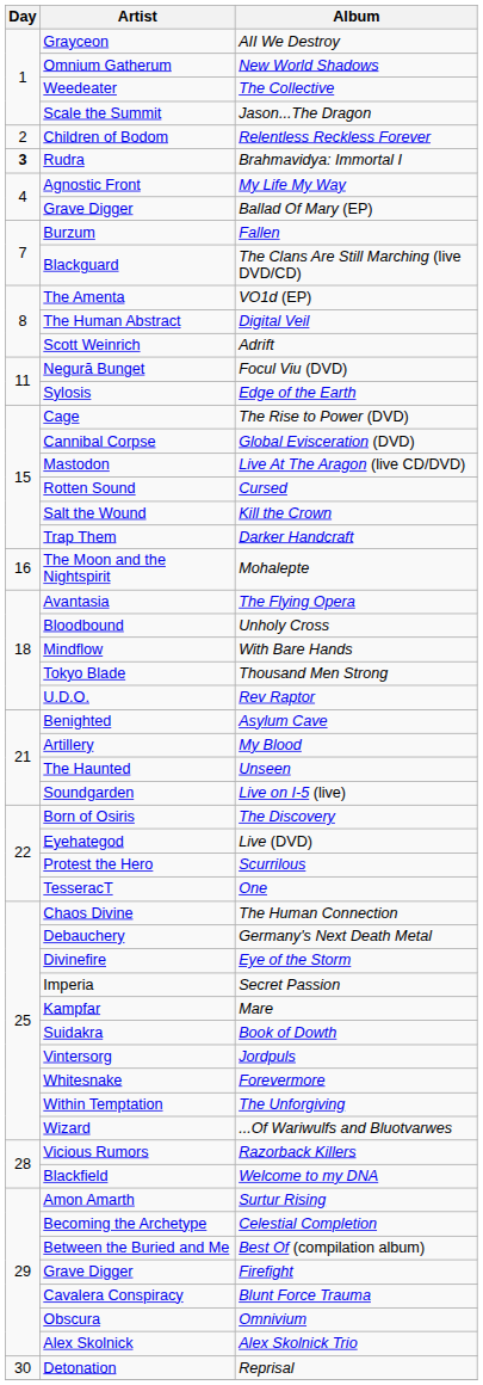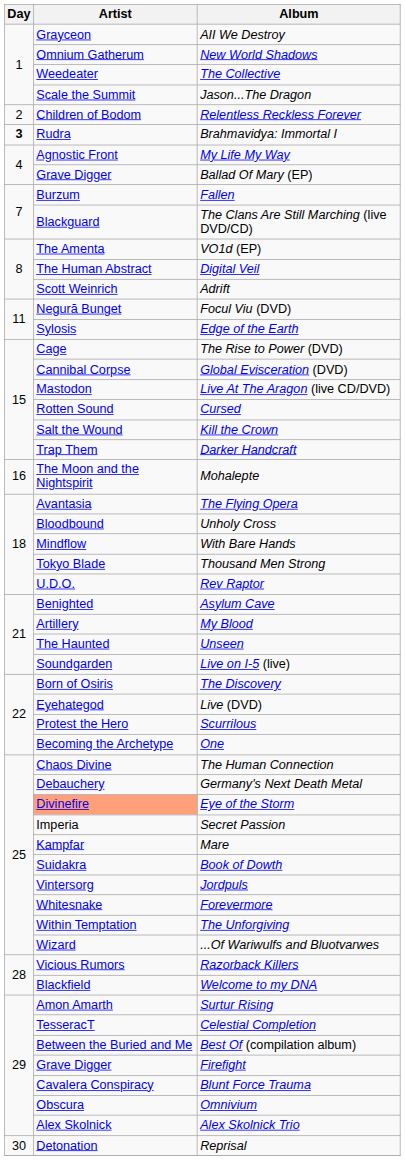 <table class="wikitable" border="1">
 <tr>
 <th width="20">Day</th>
 <th width="200">Artist</th>
 <th width="250">Album</th>
 </tr>
 <tr>
 <td align="center" rowspan="4">1</td>
 <td><a href='#'>Grayceon</a></td>
 <td><em>AII We Destroy</em></td>
 </tr>
 <tr>
 <td><a href='#'>Omnium Gatherum</a></td>
 <td><em><a href='#'>New World Shadows</a></em></td>
 </tr>
 <tr>
 <td><a href='#'>Weedeater</a></td>
 <td><em><a href='#'>The Collective</a></em></td>
 </tr>
 <tr>
 <td><a href='#'>Scale the Summit</a></td>
 <td><em>Jason...The Dragon</em></td>
 </tr>
 <tr>
 <td align="center" rowspan="1">2</td>
 <td><a href='#'>Children of Bodom</a></td>
 <td><em><a href='#'>Relentless Reckless Forever</a></em></td>
 </tr>
 <tr>
 <td align="center" rowspan="1"><strong>3</strong></td>
 <td><a href='#'>Rudra</a></td>
 <td><em>Brahmavidya: Immortal I</em></td>
 </tr>
 <tr>
 <td align="center" rowspan="2">4</td>
 <td><a href='#'>Agnostic Front</a></td>
 <td><em><a href='#'>My Life My Way</a></em></td>
 </tr>
 <tr>
 <td><a href='#'>Grave Digger</a></td>
 <td><em>Ballad Of Mary</em> (EP)</td>
 </tr>
 <tr>
 <td align="center" rowspan="2">7</td>
 <td><a href='#'>Burzum</a></td>
 <td><em><a href='#'>Fallen</a></em></td>
 </tr>
 <tr>
 <td><a href='#'>Blackguard</a></td>
 <td><em>The Clans Are Still Marching</em> (live DVD/CD)</td>
 </tr>
 <tr>
 <td align="center" rowspan="3">8</td>
 <td><a href='#'>The Amenta</a></td>
 <td><em>VO1d</em> (EP)</td>
 </tr>
 <tr>
 <td><a href='#'>The Human Abstract</a></td>
 <td><em><a href='#'>Digital Veil</a></em></td>
 </tr>
 <tr>
 <td><a href='#'>Scott Weinrich</a></td>
 <td><em>Adrift</em></td>
 </tr>
 <tr>
 <td align="center" rowspan="2">11</td>
 <td><a href='#'>Negură Bunget</a></td>
 <td><em>Focul Viu</em> (DVD)</td>
 </tr>
 <tr>
 <td><a href='#'>Sylosis</a></td>
 <td><em><a href='#'>Edge of the Earth</a></em></td>
 </tr>
 <tr>
 <td align="center" rowspan="6">15</td>
 <td><a href='#'>Cage</a></td>
 <td><em>The Rise to Power</em> (DVD)</td>
 </tr>
 <tr>
 <td><a href='#'>Cannibal Corpse</a></td>
 <td><em><a href='#'>Global Evisceration</a></em> (DVD)</td>
 </tr>
 <tr>
 <td><a href='#'>Mastodon</a></td>
 <td><em><a href='#'>Live At The Aragon</a></em> (live CD/DVD)</td>
 </tr>
 <tr>
 <td><a href='#'>Rotten Sound</a></td>
 <td><em><a href='#'>Cursed</a></em></td>
 </tr>
 <tr>
 <td><a href='#'>Salt the Wound</a></td>
 <td><em><a href='#'>Kill the Crown</a></em></td>
 </tr>
 <tr>
 <td><a href='#'>Trap Them</a></td>
 <td><em><a href='#'>Darker Handcraft</a></em></td>
 </tr>
 <tr>
 <td align="center" rowspan="1">16</td>
 <td><a href='#'>The Moon and the Nightspirit</a></td>
 <td><em>Mohalepte</em></td>
 </tr>
 <tr>
 <td align="center" rowspan="5">18</td>
 <td><a href='#'>Avantasia</a></td>
 <td><em><a href='#'>The Flying Opera</a></em></td>
 </tr>
 <tr>
 <td><a href='#'>Bloodbound</a></td>
 <td><em>Unholy Cross</em></td>
 </tr>
 <tr>
 <td><a href='#'>Mindflow</a></td>
 <td><em>With Bare Hands</em></td>
 </tr>
 <tr>
 <td><a href='#'>Tokyo Blade</a></td>
 <td><em>Thousand Men Strong</em></td>
 </tr>
 <tr>
 <td><a href='#'>U.D.O.</a></td>
 <td><em><a href='#'>Rev Raptor</a></em></td>
 </tr>
 <tr>
 <td align="center" rowspan="4">21</td>
 <td><a href='#'>Benighted</a></td>
 <td><em><a href='#'>Asylum Cave</a></em></td>
 </tr>
 <tr>
 <td><a href='#'>Artillery</a></td>
 <td><em><a href='#'>My Blood</a></em></td>
 </tr>
 <tr>
 <td><a href='#'>The Haunted</a></td>
 <td><em><a href='#'>Unseen</a></em></td>
 </tr>
 <tr>
 <td><a href='#'>Soundgarden</a></td>
 <td><em><a href='#'>Live on I-5</a></em> (live)</td>
 </tr>
 <tr>
 <td align="center" rowspan="4">22</td>
 <td><a href='#'>Born of Osiris</a></td>
 <td><em><a href='#'>The Discovery</a></em></td>
 </tr>
 <tr>
 <td><a href='#'>Eyehategod</a></td>
 <td><em>Live</em> (DVD)</td>
 </tr>
 <tr>
 <td><a href='#'>Protest the Hero</a></td>
 <td><em><a href='#'>Scurrilous</a></em></td>
 </tr>
 <tr>
-<td><a href='#'>TesseracT</a></td>
+<td><a href='#'>Becoming the Archetype</a></td>
 <td><em><a href='#'>One</a></em></td>
 </tr>
 <tr>
 <td align="center" rowspan="10">25</td>
 <td><a href='#'>Chaos Divine</a></td>
 <td><em>The Human Connection</em></td>
 </tr>
 <tr>
 <td><a href='#'>Debauchery</a></td>
 <td><em>Germany's Next Death Metal</em></td>
 </tr>
 <tr>
-<td><a href='#'>Divinefire</a></td>
+<td style="background: lightsalmon;"><a href='#'>Divinefire</a></td>
 <td><em><a href='#'>Eye of the Storm</a></em></td>
 </tr>
 <tr>
 <td>Imperia</td>
 <td><em>Secret Passion</em></td>
 </tr>
 <tr>
 <td><a href='#'>Kampfar</a></td>
 <td><em>Mare</em></td>
 </tr>
 <tr>
 <td><a href='#'>Suidakra</a></td>
 <td><em><a href='#'>Book of Dowth</a></em></td>
 </tr>
 <tr>
 <td><a href='#'>Vintersorg</a></td>
 <td><em><a href='#'>Jordpuls</a></em></td>
 </tr>
 <tr>
 <td><a href='#'>Whitesnake</a></td>
 <td><em><a href='#'>Forevermore</a></em></td>
 </tr>
 <tr>
 <td><a href='#'>Within Temptation</a></td>
 <td><em><a href='#'>The Unforgiving</a></em></td>
 </tr>
 <tr>
 <td><a href='#'>Wizard</a></td>
 <td><em>...Of Wariwulfs and Bluotvarwes</em></td>
 </tr>
 <tr>
 <td align="center" rowspan="2">28</td>
 <td><a href='#'>Vicious Rumors</a></td>
 <td><em><a href='#'>Razorback Killers</a></em></td>
 </tr>
 <tr>
 <td><a href='#'>Blackfield</a></td>
 <td><em><a href='#'>Welcome to my DNA</a></em></td>
 </tr>
 <tr>
 <td align="center" rowspan="7">29</td>
 <td><a href='#'>Amon Amarth</a></td>
 <td><em><a href='#'>Surtur Rising</a></em></td>
 </tr>
 <tr>
-<td><a href='#'>Becoming the Archetype</a></td>
+<td><a href='#'>TesseracT</a></td>
 <td><em><a href='#'>Celestial Completion</a></em></td>
 </tr>
 <tr>
 <td><a href='#'>Between the Buried and Me</a></td>
 <td><em><a href='#'>Best Of</a></em> (compilation album)</td>
 </tr>
 <tr>
 <td><a href='#'>Grave Digger</a></td>
 <td><em><a href='#'>Firefight</a></em></td>
 </tr>
 <tr>
 <td><a href='#'>Cavalera Conspiracy</a></td>
 <td><em><a href='#'>Blunt Force Trauma</a></em></td>
 </tr>
 <tr>
 <td><a href='#'>Obscura</a></td>
 <td><em><a href='#'>Omnivium</a></em></td>
 </tr>
 <tr>
 <td><a href='#'>Alex Skolnick</a></td>
 <td><em><a href='#'>Alex Skolnick Trio</a></em></td>
 </tr>
 <tr>
 <td align="center" rowspan="1">30</td>
 <td><a href='#'>Detonation</a></td>
 <td><em>Reprisal</em></td>
 </tr>
 <tr>
 </tr>
 </table>
